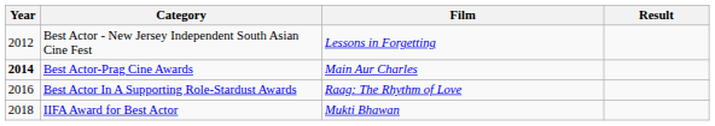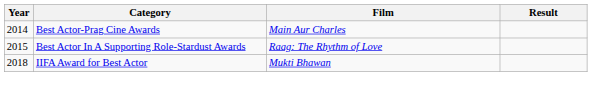 <table class="wikitable" style="width:100%;">
 <tr>
 <th width=5%>Year</th>
 <th style="width:40%;">Category</th>
 <th style="width:40%;">Film</th>
 <th style="width:15%;">Result</th>
 </tr>
 <tr>
-<td>2012</td>
-<td>Best Actor - New Jersey Independent South Asian Cine Fest</td>
-<td><em><a href='#'>Lessons in Forgetting</a></em></td>
-<td></td>
-</tr>
-<tr>
-<td><strong>2014</strong></td>
+<td>2014</td>
 <td><a href='#'>Best Actor-Prag Cine Awards</a></td>
 <td><em><a href='#'>Main Aur Charles</a></em></td>
 <td></td>
 </tr>
 <tr>
-<td>2016</td>
+<td>2015</td>
 <td><a href='#'>Best Actor In A Supporting Role-Stardust Awards</a></td>
 <td><em><a href='#'>Raag: The Rhythm of Love</a></em></td>
 <td></td>
 </tr>
 <tr>
 <td>2018</td>
 <td><a href='#'>IIFA Award for Best Actor</a></td>
 <td><em><a href='#'>Mukti Bhawan</a></em></td>
 <td></td>
 </tr>
 </table>
